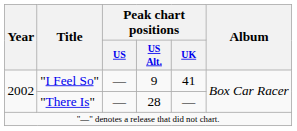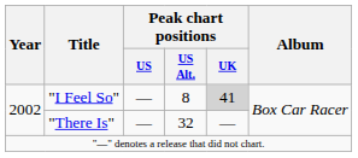 <table class="wikitable">
 <tr>
 <th rowspan="2">Year</th>
 <th rowspan="2">Title</th>
 <th colspan="3">Peak chart positions</th>
 <th rowspan="2">Album</th>
 </tr>
 <tr>
 <th style="width:3em;font-size:75%"><a href='#'>US</a></th>
 <th style="width:3em;font-size:75%"><a href='#'>US<br>Alt.</a><br></th>
 <th style="width:3em;font-size:75%"><a href='#'>UK</a><br></th>
 </tr>
 <tr>
 <td rowspan="2">2002</td>
 <td>"<a href='#'>I Feel So</a>"</td>
 <td style="text-align:center;">—</td>
-<td style="text-align:center;">9</td>
-<td style="text-align:center;">41</td>
+<td style="text-align:center;">8</td>
+<td style="background: lightgrey; text-align:center;">41</td>
 <td rowspan="2"><em>Box Car Racer</em></td>
 </tr>
 <tr>
 <td>"<a href='#'>There Is</a>"</td>
 <td style="text-align:center;">—</td>
-<td style="text-align:center;">28</td>
+<td style="text-align:center;">32</td>
 <td style="text-align:center;">—</td>
 </tr>
 <tr>
 <td colspan="7" style="text-align:center; font-size:8pt;">"—" denotes a release that did not chart.</td>
 </tr>
 </table>
